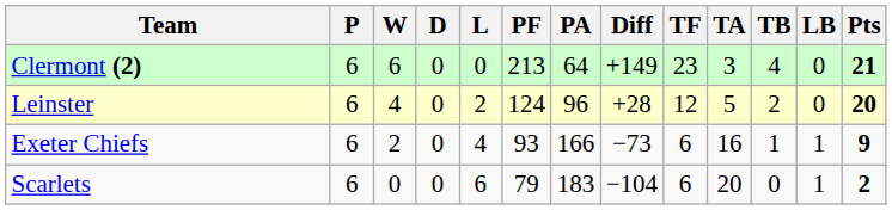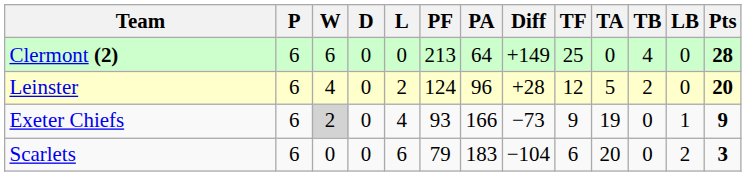 <table class="wikitable" style="text-align: center;">
 <tr>
 <th style="width:200px;">Team</th>
 <th width="20">P</th>
 <th width="20">W</th>
 <th width="20">D</th>
 <th width="20">L</th>
 <th width="20">PF</th>
 <th width="20">PA</th>
 <th width="20">Diff</th>
 <th width="20">TF</th>
 <th width="20">TA</th>
 <th width="20">TB</th>
 <th width="20">LB</th>
 <th width="20">Pts</th>
 </tr>
 <tr bgcolor="#ccffcc">
 <td align=left> <a href='#'>Clermont</a> <strong>(2)</strong></td>
 <td>6</td>
 <td>6</td>
 <td>0</td>
 <td>0</td>
 <td>213</td>
 <td>64</td>
 <td>+149</td>
-<td>23</td>
-<td>3</td>
+<td>25</td>
+<td>0</td>
 <td>4</td>
 <td>0</td>
-<td><strong>21</strong></td>
+<td><strong>28</strong></td>
 </tr>
 <tr bgcolor="#ffffcc">
 <td align=left> <a href='#'>Leinster</a></td>
 <td>6</td>
 <td>4</td>
 <td>0</td>
 <td>2</td>
 <td>124</td>
 <td>96</td>
 <td>+28</td>
 <td>12</td>
 <td>5</td>
 <td>2</td>
 <td>0</td>
 <td><strong>20</strong></td>
 </tr>
 <tr>
 <td align=left> <a href='#'>Exeter Chiefs</a></td>
 <td>6</td>
-<td>2</td>
+<td style="background: lightgrey;">2</td>
 <td>0</td>
 <td>4</td>
 <td>93</td>
 <td>166</td>
 <td>−73</td>
-<td>6</td>
-<td>16</td>
-<td>1</td>
+<td>9</td>
+<td>19</td>
+<td>0</td>
 <td>1</td>
 <td><strong>9</strong></td>
 </tr>
 <tr>
 <td align=left> <a href='#'>Scarlets</a></td>
 <td>6</td>
 <td>0</td>
 <td>0</td>
 <td>6</td>
 <td>79</td>
 <td>183</td>
 <td>−104</td>
 <td>6</td>
 <td>20</td>
 <td>0</td>
-<td>1</td>
-<td><strong>2</strong></td>
+<td>2</td>
+<td><strong>3</strong></td>
 </tr>
 </table>
